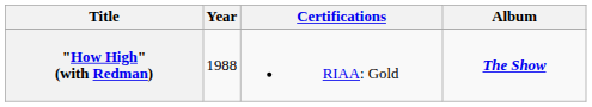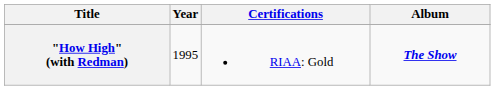 <table class="wikitable plainrowheaders" style="text-align:center;">
 <tr>
 <th rowspan="1" scope="col" style="width:14em;">Title</th>
 <th rowspan="1" scope="col" style="width:1em;">Year</th>
 <th rowspan="1" scope="col" style="width:14em;"><a href='#'>Certifications</a></th>
 <th rowspan="1" scope="col" style="width:10em;">Album</th>
 </tr>
 <tr>
 </tr>
 <tr>
 <th scope="row">"<a href='#'>How High</a>"<br><span>(with <a href='#'>Redman</a>)</span></th>
-<td>1988</td>
+<td>1995</td>
 <td><br><ul><li><a href='#'>RIAA</a>: Gold</li></ul></td>
 <td><strong><em><a href='#'>The Show</a></em></strong></td>
 </tr>
 </table>
